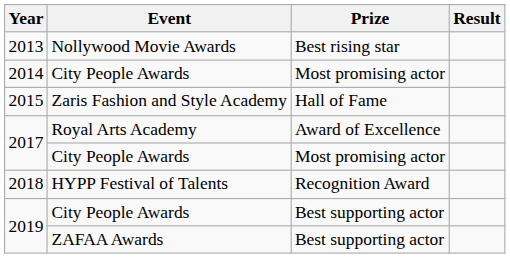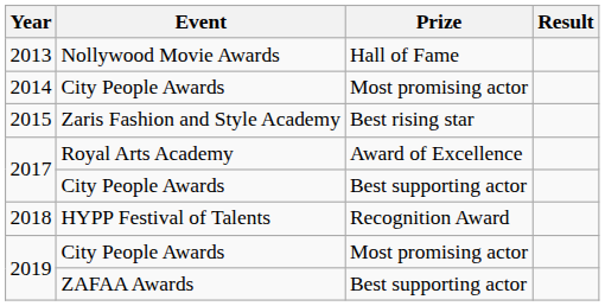 <table class="wikitable">
 <tr>
 <th>Year</th>
 <th>Event</th>
 <th>Prize</th>
 <th>Result</th>
 </tr>
 <tr>
 <td>2013</td>
 <td>Nollywood Movie Awards</td>
-<td>Best rising star</td>
+<td>Hall of Fame</td>
 <td></td>
 </tr>
 <tr>
 <td>2014</td>
 <td>City People Awards</td>
 <td>Most promising actor</td>
 <td></td>
 </tr>
 <tr>
 <td>2015</td>
 <td>Zaris Fashion and Style Academy</td>
-<td>Hall of Fame</td>
+<td>Best rising star</td>
 <td></td>
 </tr>
 <tr>
 <td rowspan="2">2017</td>
 <td>Royal Arts Academy</td>
 <td>Award of Excellence</td>
 <td></td>
 </tr>
 <tr>
 <td>City People Awards</td>
-<td>Most promising actor</td>
+<td>Best supporting actor</td>
 <td></td>
 </tr>
 <tr>
 <td>2018</td>
 <td>HYPP Festival of Talents</td>
 <td>Recognition Award</td>
 <td></td>
 </tr>
 <tr>
 <td rowspan="2">2019</td>
 <td>City People Awards</td>
-<td>Best supporting actor</td>
+<td>Most promising actor</td>
 <td></td>
 </tr>
 <tr>
 <td>ZAFAA Awards</td>
 <td>Best supporting actor</td>
 <td></td>
 </tr>
 </table>
